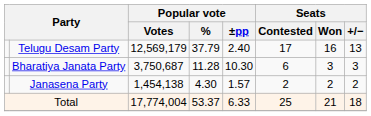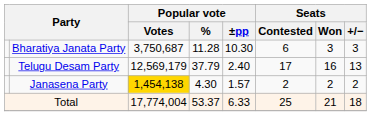 <table class="wikitable sortable" style="text-align:center;">
 <tr>
 <th colspan="2" rowspan="2">Party</th>
 <th colspan="3">Popular vote</th>
 <th colspan="3">Seats</th>
 </tr>
 <tr>
 <th>Votes</th>
 <th>%</th>
 <th>±<a href='#'>pp</a></th>
 <th>Contested</th>
 <th>Won</th>
 <th><strong>+/−</strong></th>
 </tr>
 <tr>
 <td></td>
+<td><a href='#'>Bharatiya Janata Party</a></td>
+<td>3,750,687</td>
+<td>11.28</td>
+<td> 10.30</td>
+<td>6</td>
+<td>3</td>
+<td> 3</td>
+</tr>
+<tr>
+<td></td>
 <td><a href='#'>Telugu Desam Party</a></td>
 <td>12,569,179</td>
 <td>37.79</td>
 <td> 2.40</td>
 <td>17</td>
 <td>16</td>
 <td> 13</td>
 </tr>
 <tr>
 <td></td>
-<td><a href='#'>Bharatiya Janata Party</a></td>
-<td>3,750,687</td>
-<td>11.28</td>
-<td> 10.30</td>
-<td>6</td>
-<td>3</td>
-<td> 3</td>
-</tr>
-<tr>
-<td></td>
 <td><a href='#'>Janasena Party</a></td>
-<td>1,454,138</td>
+<td style="background: gold;">1,454,138</td>
 <td>4.30</td>
 <td> 1.57</td>
 <td>2</td>
 <td>2</td>
 <td> 2</td>
 </tr>
 <tr>
 <td colspan="2"style="background:#fef3e8">Total</td>
 <td style="background:#fef3e8">17,774,004</td>
 <td style="background:#fef3e8">53.37</td>
 <td style="background:#fef3e8">6.33</td>
 <td style="background:#fef3e8">25</td>
 <td style="background:#fef3e8">21</td>
 <td style="background:#fef3e8">18</td>
 </tr>
 <tr>
 </tr>
 </table>
